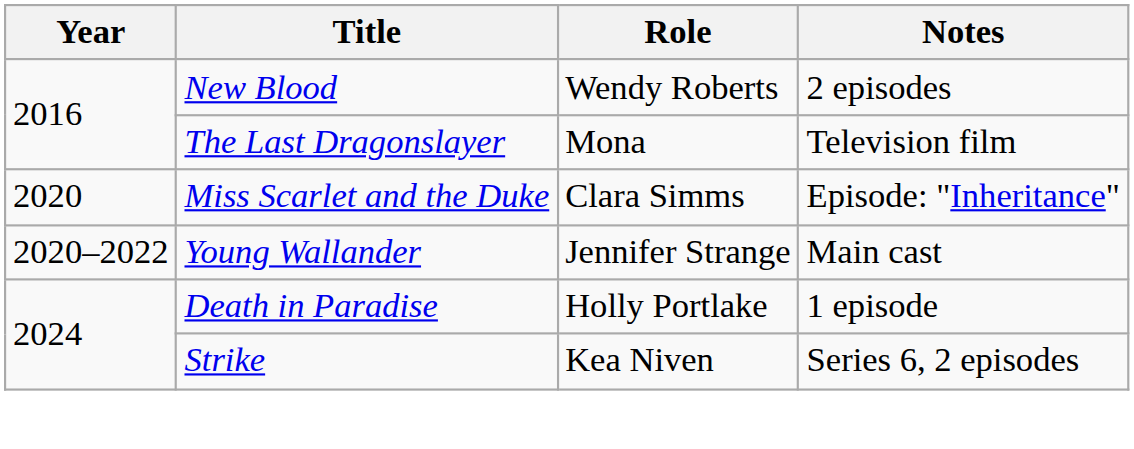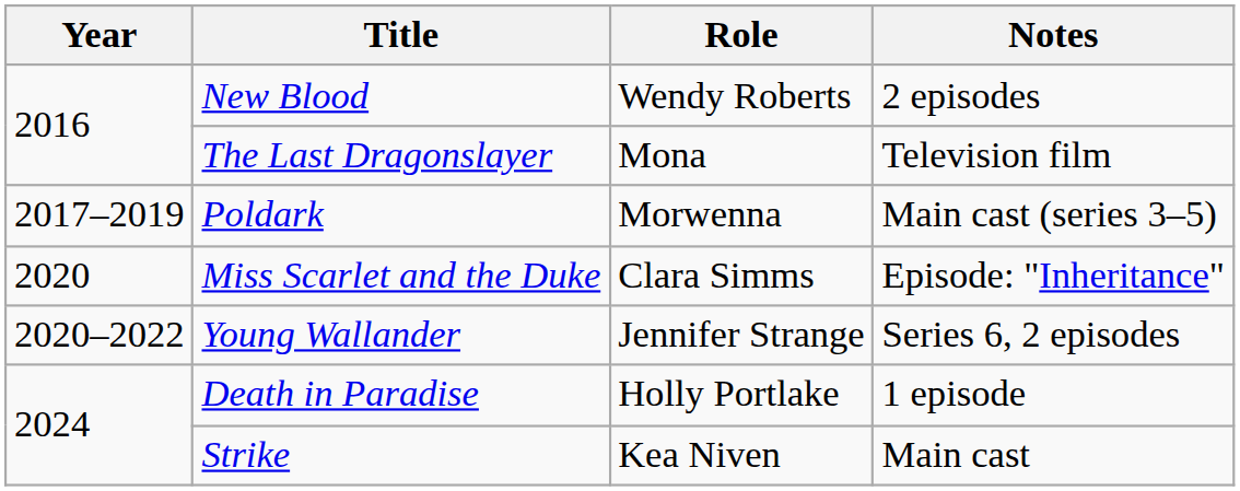 <table class="wikitable">
 <tr>
 <th>Year</th>
 <th>Title</th>
 <th>Role</th>
 <th>Notes</th>
 </tr>
 <tr>
 <td rowspan="2">2016</td>
 <td><em><a href='#'>New Blood</a></em></td>
 <td>Wendy Roberts</td>
 <td>2 episodes</td>
 </tr>
 <tr>
 <td><a href='#'><em>The Last Dragonslayer</em></a></td>
 <td>Mona</td>
 <td>Television film</td>
 </tr>
 <tr>
+<td>2017–2019</td>
+<td><em><a href='#'>Poldark</a></em></td>
+<td>Morwenna</td>
+<td>Main cast (series 3–5)</td>
+</tr>
+<tr>
 <td>2020</td>
 <td><em><a href='#'>Miss Scarlet and the Duke</a> </em></td>
 <td>Clara Simms</td>
 <td>Episode: "<a href='#'>Inheritance</a>"</td>
 </tr>
 <tr>
 <td>2020–2022</td>
 <td><em><a href='#'>Young Wallander</a></em></td>
 <td>Jennifer Strange</td>
-<td>Main cast</td>
+<td>Series 6, 2 episodes</td>
 </tr>
 <tr>
 <td rowspan="2">2024</td>
 <td><em><a href='#'>Death in Paradise</a></em></td>
 <td>Holly Portlake</td>
 <td>1 episode</td>
 </tr>
 <tr>
 <td><em><a href='#'>Strike</a></em></td>
 <td>Kea Niven</td>
-<td>Series 6, 2 episodes</td>
+<td>Main cast</td>
 </tr>
 </table>
